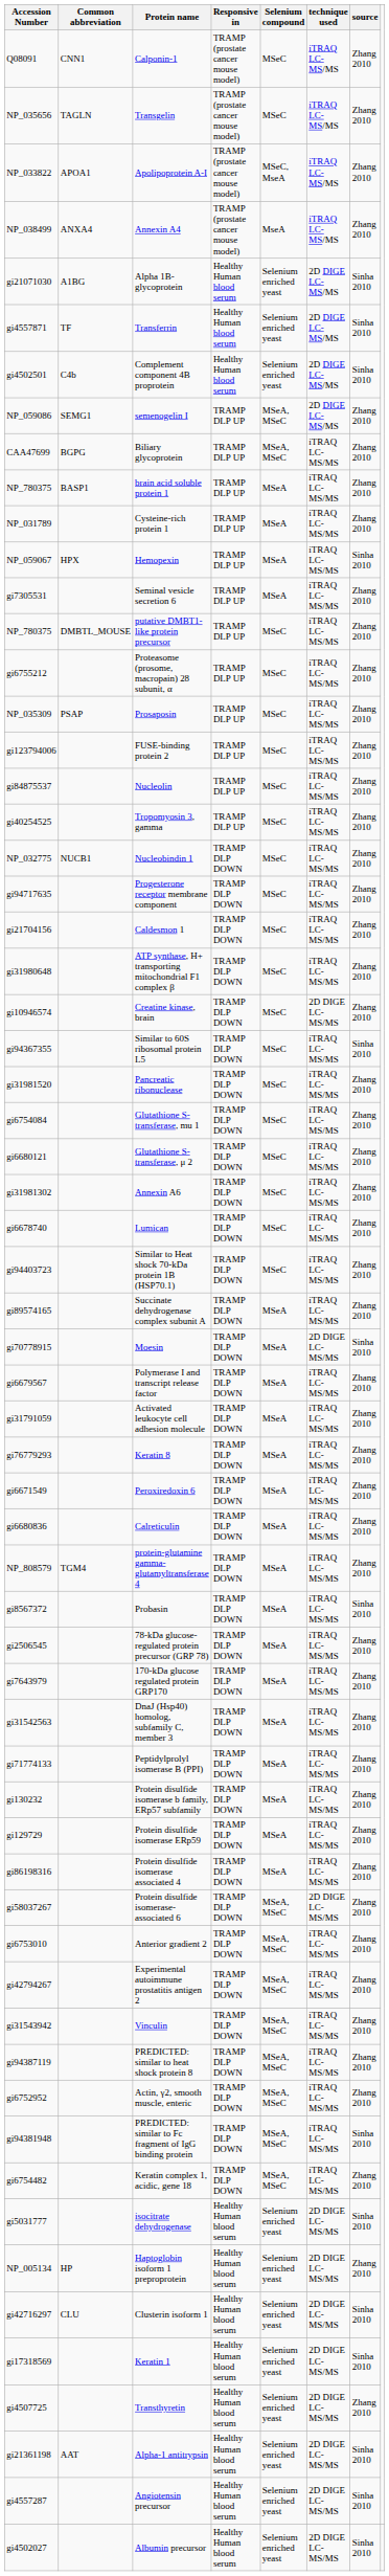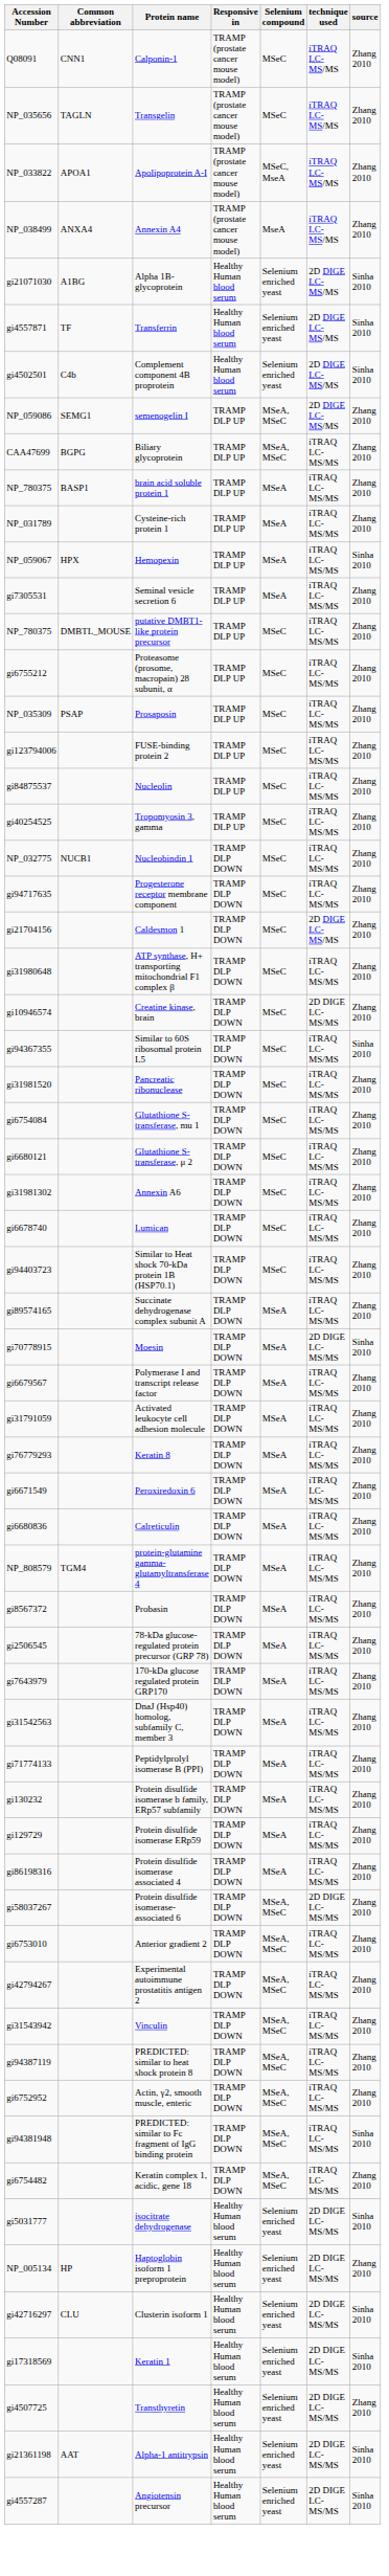 <table class="wikitable sortable">
 <tr>
 <th>Accession Number</th>
 <th>Common abbreviation</th>
 <th>Protein name</th>
 <th>Responsive in</th>
 <th>Selenium compound</th>
 <th>technique used</th>
 <th>source</th>
 </tr>
 <tr>
 <td>Q08091</td>
 <td>CNN1</td>
 <td><a href='#'>Calponin-1</a></td>
 <td>TRAMP (prostate cancer mouse model)</td>
 <td>MSeC</td>
 <td><a href='#'>iTRAQ</a> <a href='#'>LC-MS</a>/MS</td>
 <td>Zhang 2010 </td>
 </tr>
 <tr>
 <td>NP_035656</td>
 <td>TAGLN</td>
 <td><a href='#'>Transgelin</a></td>
 <td>TRAMP (prostate cancer mouse model)</td>
 <td>MSeC</td>
 <td><a href='#'>iTRAQ</a> <a href='#'>LC-MS</a>/MS</td>
 <td>Zhang 2010 </td>
 </tr>
 <tr>
 <td>NP_033822</td>
 <td>APOA1</td>
 <td><a href='#'>Apolipoprotein A-I</a></td>
 <td>TRAMP (prostate cancer mouse model)</td>
 <td>MSeC, MseA</td>
 <td><a href='#'>iTRAQ</a> <a href='#'>LC-MS</a>/MS</td>
 <td>Zhang 2010 </td>
 </tr>
 <tr>
 <td>NP_038499</td>
 <td>ANXA4</td>
 <td><a href='#'>Annexin A4</a></td>
 <td>TRAMP (prostate cancer mouse model)</td>
 <td>MseA</td>
 <td><a href='#'>iTRAQ</a> <a href='#'>LC-MS</a>/MS</td>
 <td>Zhang 2010 </td>
 </tr>
 <tr>
 <td>gi21071030</td>
 <td>A1BG</td>
 <td>Alpha 1B-glycoprotein</td>
 <td>Healthy Human <a href='#'>blood serum</a></td>
 <td>Selenium enriched yeast</td>
 <td>2D <a href='#'>DIGE</a> <a href='#'>LC-MS</a>/MS</td>
 <td>Sinha 2010 </td>
 </tr>
 <tr>
 <td>gi4557871</td>
 <td>TF</td>
 <td><a href='#'>Transferrin</a></td>
 <td>Healthy Human <a href='#'>blood serum</a></td>
 <td>Selenium enriched yeast</td>
 <td>2D <a href='#'>DIGE</a> <a href='#'>LC-MS</a>/MS</td>
 <td>Sinha 2010 </td>
 </tr>
 <tr>
 <td>gi4502501</td>
 <td>C4b</td>
 <td>Complement component 4B proprotein</td>
 <td>Healthy Human <a href='#'>blood serum</a></td>
 <td>Selenium enriched yeast</td>
 <td>2D <a href='#'>DIGE</a> <a href='#'>LC-MS</a>/MS</td>
 <td>Sinha 2010 </td>
 </tr>
 <tr>
 <td>NP_059086</td>
 <td>SEMG1</td>
 <td><a href='#'>semenogelin I</a></td>
 <td>TRAMP DLP UP</td>
 <td>MSeA, MSeC</td>
 <td>2D <a href='#'>DIGE</a> <a href='#'>LC-MS</a>/MS</td>
 <td>Zhang 2010 </td>
 </tr>
 <tr>
 <td>CAA47699</td>
 <td>BGPG</td>
 <td>Biliary glycoprotein</td>
 <td>TRAMP DLP UP</td>
 <td>MSeA, MSeC</td>
 <td>iTRAQ LC-MS/MS</td>
 <td>Zhang 2010 </td>
 </tr>
 <tr>
 <td>NP_780375</td>
 <td>BASP1</td>
 <td><a href='#'>brain acid soluble protein 1</a></td>
 <td>TRAMP DLP UP</td>
 <td>MSeA</td>
 <td>iTRAQ LC-MS/MS</td>
 <td>Zhang 2010 </td>
 </tr>
 <tr>
 <td>NP_031789</td>
 <td></td>
 <td>Cysteine-rich protein 1</td>
 <td>TRAMP DLP UP</td>
 <td>MSeA</td>
 <td>iTRAQ LC-MS/MS</td>
 <td>Zhang 2010 </td>
 </tr>
 <tr>
 <td>NP_059067</td>
 <td>HPX</td>
 <td><a href='#'>Hemopexin</a></td>
 <td>TRAMP DLP UP</td>
 <td>MSeA</td>
 <td>iTRAQ LC-MS/MS</td>
 <td>Sinha 2010 </td>
 </tr>
 <tr>
 <td>gi7305531</td>
 <td></td>
 <td>Seminal vesicle secretion 6</td>
 <td>TRAMP DLP UP</td>
 <td>MSeA</td>
 <td>iTRAQ LC-MS/MS</td>
 <td>Zhang 2010 </td>
 </tr>
 <tr>
 <td>NP_780375</td>
 <td>DMBTL_MOUSE</td>
 <td><a href='#'>putative DMBT1-like protein precursor</a></td>
 <td>TRAMP DLP UP</td>
 <td>MSeC</td>
 <td>iTRAQ LC-MS/MS</td>
 <td>Zhang 2010 </td>
 </tr>
 <tr>
 <td>gi6755212</td>
 <td></td>
 <td>Proteasome (prosome, macropain) 28 subunit, α</td>
 <td>TRAMP DLP UP</td>
 <td>MSeC</td>
 <td>iTRAQ LC-MS/MS</td>
 <td>Zhang 2010 </td>
 </tr>
 <tr>
 <td>NP_035309</td>
 <td>PSAP</td>
 <td><a href='#'>Prosaposin</a></td>
 <td>TRAMP DLP UP</td>
 <td>MSeC</td>
 <td>iTRAQ LC-MS/MS</td>
 <td>Zhang 2010 </td>
 </tr>
 <tr>
 <td>gi123794006</td>
 <td></td>
 <td>FUSE-binding protein 2</td>
 <td>TRAMP DLP UP</td>
 <td>MSeC</td>
 <td>iTRAQ LC-MS/MS</td>
 <td>Zhang 2010 </td>
 </tr>
 <tr>
 <td>gi84875537</td>
 <td></td>
 <td><a href='#'>Nucleolin</a></td>
 <td>TRAMP DLP UP</td>
 <td>MSeC</td>
 <td>iTRAQ LC-MS/MS</td>
 <td>Zhang 2010 </td>
 </tr>
 <tr>
 <td>gi40254525</td>
 <td></td>
 <td><a href='#'>Tropomyosin 3</a>, gamma</td>
 <td>TRAMP DLP UP</td>
 <td>MSeC</td>
 <td>iTRAQ LC-MS/MS</td>
 <td>Zhang 2010 </td>
 </tr>
 <tr>
 <td>NP_032775</td>
 <td>NUCB1</td>
 <td><a href='#'>Nucleobindin 1</a></td>
 <td>TRAMP DLP DOWN</td>
 <td>MSeC</td>
 <td>iTRAQ LC-MS/MS</td>
 <td>Zhang 2010 </td>
 </tr>
 <tr>
 <td>gi94717635</td>
 <td></td>
 <td><a href='#'>Progesterone receptor</a> membrane component</td>
 <td>TRAMP DLP DOWN</td>
 <td>MSeC</td>
 <td>iTRAQ LC-MS/MS</td>
 <td>Zhang 2010 </td>
 </tr>
 <tr>
 <td>gi21704156</td>
 <td></td>
 <td><a href='#'>Caldesmon</a> 1</td>
 <td>TRAMP DLP DOWN</td>
 <td>MSeC</td>
-<td>iTRAQ LC-MS/MS</td>
+<td>2D <a href='#'>DIGE</a> <a href='#'>LC-MS</a>/MS</td>
 <td>Zhang 2010 </td>
 </tr>
 <tr>
 <td>gi31980648</td>
 <td></td>
 <td><a href='#'>ATP synthase</a>, H+ transporting mitochondrial F1 complex β</td>
 <td>TRAMP DLP DOWN</td>
 <td>MSeC</td>
 <td>iTRAQ LC-MS/MS</td>
 <td>Zhang 2010 </td>
 </tr>
 <tr>
 <td>gi10946574</td>
 <td></td>
 <td><a href='#'>Creatine kinase</a>, brain</td>
 <td>TRAMP DLP DOWN</td>
 <td>MSeC</td>
 <td>2D DIGE LC-MS/MS</td>
 <td>Zhang 2010 </td>
 </tr>
 <tr>
 <td>gi94367355</td>
 <td></td>
 <td>Similar to 60S ribosomal protein L5</td>
 <td>TRAMP DLP DOWN</td>
 <td>MSeC</td>
 <td>iTRAQ LC-MS/MS</td>
 <td>Sinha 2010 </td>
 </tr>
 <tr>
 <td>gi31981520</td>
 <td></td>
 <td><a href='#'>Pancreatic ribonuclease</a></td>
 <td>TRAMP DLP DOWN</td>
 <td>MSeC</td>
 <td>iTRAQ LC-MS/MS</td>
 <td>Zhang 2010 </td>
 </tr>
 <tr>
 <td>gi6754084</td>
 <td></td>
 <td><a href='#'>Glutathione S-transferase</a>, mu 1</td>
 <td>TRAMP DLP DOWN</td>
 <td>MSeC</td>
 <td>iTRAQ LC-MS/MS</td>
 <td>Zhang 2010 </td>
 </tr>
 <tr>
 <td>gi6680121</td>
 <td></td>
 <td><a href='#'>Glutathione S-transferase</a>, μ 2</td>
 <td>TRAMP DLP DOWN</td>
 <td>MSeC</td>
 <td>iTRAQ LC-MS/MS</td>
 <td>Zhang 2010 </td>
 </tr>
 <tr>
 <td>gi31981302</td>
 <td></td>
 <td><a href='#'>Annexin</a> A6</td>
 <td>TRAMP DLP DOWN</td>
 <td>MSeC</td>
 <td>iTRAQ LC-MS/MS</td>
 <td>Zhang 2010 </td>
 </tr>
 <tr>
 <td>gi6678740</td>
 <td></td>
 <td><a href='#'>Lumican</a></td>
 <td>TRAMP DLP DOWN</td>
 <td>MSeC</td>
 <td>iTRAQ LC-MS/MS</td>
 <td>Zhang 2010 </td>
 </tr>
 <tr>
 <td>gi94403723</td>
 <td></td>
 <td>Similar to Heat shock 70-kDa protein 1B (HSP70.1)</td>
 <td>TRAMP DLP DOWN</td>
 <td>MSeC</td>
 <td>iTRAQ LC-MS/MS</td>
 <td>Zhang 2010 </td>
 </tr>
 <tr>
 <td>gi89574165</td>
 <td></td>
 <td>Succinate dehydrogenase complex subunit A</td>
 <td>TRAMP DLP DOWN</td>
 <td>MSeA</td>
 <td>iTRAQ LC-MS/MS</td>
 <td>Zhang 2010 </td>
 </tr>
 <tr>
 <td>gi70778915</td>
 <td></td>
 <td><a href='#'>Moesin</a></td>
 <td>TRAMP DLP DOWN</td>
 <td>MSeA</td>
 <td>2D DIGE LC-MS/MS</td>
 <td>Sinha 2010 </td>
 </tr>
 <tr>
 <td>gi6679567</td>
 <td></td>
 <td>Polymerase I and transcript release factor</td>
 <td>TRAMP DLP DOWN</td>
 <td>MSeA</td>
 <td>iTRAQ LC-MS/MS</td>
 <td>Zhang 2010 </td>
 </tr>
 <tr>
 <td>gi31791059</td>
 <td></td>
 <td>Activated leukocyte cell adhesion molecule</td>
 <td>TRAMP DLP DOWN</td>
 <td>MSeA</td>
 <td>iTRAQ LC-MS/MS</td>
 <td>Zhang 2010 </td>
 </tr>
 <tr>
 <td>gi76779293</td>
 <td></td>
 <td><a href='#'>Keratin 8</a></td>
 <td>TRAMP DLP DOWN</td>
 <td>MSeA</td>
 <td>iTRAQ LC-MS/MS</td>
 <td>Zhang 2010 </td>
 </tr>
 <tr>
 <td>gi6671549</td>
 <td></td>
 <td><a href='#'>Peroxiredoxin 6</a></td>
 <td>TRAMP DLP DOWN</td>
 <td>MSeA</td>
 <td>iTRAQ LC-MS/MS</td>
 <td>Zhang 2010 </td>
 </tr>
 <tr>
 <td>gi6680836</td>
 <td></td>
 <td><a href='#'>Calreticulin</a></td>
 <td>TRAMP DLP DOWN</td>
 <td>MSeA</td>
 <td>iTRAQ LC-MS/MS</td>
 <td>Zhang 2010 </td>
 </tr>
 <tr>
 <td>NP_808579</td>
 <td>TGM4</td>
 <td><a href='#'>protein-glutamine gamma-glutamyltransferase 4</a></td>
 <td>TRAMP DLP DOWN</td>
 <td>MSeA</td>
 <td>iTRAQ LC-MS/MS</td>
 <td>Zhang 2010 </td>
 </tr>
 <tr>
 <td>gi8567372</td>
 <td></td>
 <td>Probasin</td>
 <td>TRAMP DLP DOWN</td>
 <td>MSeA</td>
 <td>iTRAQ LC-MS/MS</td>
-<td>Sinha 2010 </td>
+<td>Zhang 2010 </td>
 </tr>
 <tr>
 <td>gi2506545</td>
 <td></td>
 <td>78-kDa glucose-regulated protein precursor (GRP 78)</td>
 <td>TRAMP DLP DOWN</td>
 <td>MSeA</td>
 <td>iTRAQ LC-MS/MS</td>
 <td>Zhang 2010 </td>
 </tr>
 <tr>
 <td>gi7643979</td>
 <td></td>
 <td>170-kDa glucose regulated protein GRP170</td>
 <td>TRAMP DLP DOWN</td>
 <td>MSeA</td>
 <td>iTRAQ LC-MS/MS</td>
 <td>Zhang 2010 </td>
 </tr>
 <tr>
 <td>gi31542563</td>
 <td></td>
 <td>DnaJ (Hsp40) homolog, subfamily C, member 3</td>
 <td>TRAMP DLP DOWN</td>
 <td>MSeA</td>
 <td>iTRAQ LC-MS/MS</td>
 <td>Zhang 2010 </td>
 </tr>
 <tr>
 <td>gi71774133</td>
 <td></td>
 <td>Peptidylprolyl isomerase B (PPI)</td>
 <td>TRAMP DLP DOWN</td>
 <td>MSeA</td>
 <td>iTRAQ LC-MS/MS</td>
 <td>Zhang 2010 </td>
 </tr>
 <tr>
 <td>gi130232</td>
 <td></td>
 <td>Protein disulfide isomerase b family, ERp57 subfamily</td>
 <td>TRAMP DLP DOWN</td>
 <td>MSeA</td>
 <td>iTRAQ LC-MS/MS</td>
 <td>Zhang 2010 </td>
 </tr>
 <tr>
 <td>gi129729</td>
 <td></td>
 <td>Protein disulfide isomerase ERp59</td>
 <td>TRAMP DLP DOWN</td>
 <td>MSeA</td>
 <td>iTRAQ LC-MS/MS</td>
 <td>Zhang 2010 </td>
 </tr>
 <tr>
 <td>gi86198316</td>
 <td></td>
 <td>Protein disulfide isomerase associated 4</td>
 <td>TRAMP DLP DOWN</td>
 <td>MSeA</td>
 <td>iTRAQ LC-MS/MS</td>
 <td>Zhang 2010 </td>
 </tr>
 <tr>
 <td>gi58037267</td>
 <td></td>
 <td>Protein disulfide isomerase-associated 6</td>
 <td>TRAMP DLP DOWN</td>
 <td>MSeA, MSeC</td>
 <td>2D DIGE LC-MS/MS</td>
 <td>Zhang 2010 </td>
 </tr>
 <tr>
 <td>gi6753010</td>
 <td></td>
 <td>Anterior gradient 2</td>
 <td>TRAMP DLP DOWN</td>
 <td>MSeA, MSeC</td>
 <td>iTRAQ LC-MS/MS</td>
 <td>Zhang 2010 </td>
 </tr>
 <tr>
 <td>gi42794267</td>
 <td></td>
 <td>Experimental autoimmune prostatitis antigen 2</td>
 <td>TRAMP DLP DOWN</td>
 <td>MSeA, MSeC</td>
 <td>iTRAQ LC-MS/MS</td>
 <td>Zhang 2010 </td>
 </tr>
 <tr>
 <td>gi31543942</td>
 <td></td>
 <td><a href='#'>Vinculin</a></td>
 <td>TRAMP DLP DOWN</td>
 <td>MSeA, MSeC</td>
 <td>iTRAQ LC-MS/MS</td>
 <td>Zhang 2010 </td>
 </tr>
 <tr>
 <td>gi94387119</td>
 <td></td>
 <td>PREDICTED: similar to heat shock protein 8</td>
 <td>TRAMP DLP DOWN</td>
 <td>MSeA, MSeC</td>
 <td>iTRAQ LC-MS/MS</td>
 <td>Zhang 2010 </td>
 </tr>
 <tr>
 <td>gi6752952</td>
 <td></td>
 <td>Actin, γ2, smooth muscle, enteric</td>
 <td>TRAMP DLP DOWN</td>
 <td>MSeA, MSeC</td>
 <td>iTRAQ LC-MS/MS</td>
 <td>Zhang 2010 </td>
 </tr>
 <tr>
 <td>gi94381948</td>
 <td></td>
 <td>PREDICTED: similar to Fc fragment of IgG binding protein</td>
 <td>TRAMP DLP DOWN</td>
 <td>MSeA, MSeC</td>
 <td>iTRAQ LC-MS/MS</td>
 <td>Sinha 2010 </td>
 </tr>
 <tr>
 <td>gi6754482</td>
 <td></td>
 <td>Keratin complex 1, acidic, gene 18</td>
 <td>TRAMP DLP DOWN</td>
 <td>MSeA, MSeC</td>
 <td>iTRAQ LC-MS/MS</td>
 <td>Zhang 2010 </td>
 </tr>
 <tr>
 <td>gi5031777</td>
 <td></td>
 <td><a href='#'>isocitrate dehydrogenase</a></td>
 <td>Healthy Human blood serum</td>
 <td>Selenium enriched yeast</td>
 <td>2D DIGE LC-MS/MS</td>
 <td>Sinha 2010 </td>
 </tr>
 <tr>
 <td>NP_005134</td>
 <td>HP</td>
 <td><a href='#'>Haptoglobin</a> isoform 1 preproprotein</td>
 <td>Healthy Human blood serum</td>
 <td>Selenium enriched yeast</td>
 <td>2D DIGE LC-MS/MS</td>
 <td>Zhang 2010 </td>
 </tr>
 <tr>
 <td>gi42716297</td>
 <td>CLU</td>
 <td>Clusterin isoform 1</td>
 <td>Healthy Human blood serum</td>
 <td>Selenium enriched yeast</td>
 <td>2D DIGE LC-MS/MS</td>
 <td>Sinha 2010 </td>
 </tr>
 <tr>
 <td>gi17318569</td>
 <td></td>
 <td><a href='#'>Keratin 1</a></td>
 <td>Healthy Human blood serum</td>
 <td>Selenium enriched yeast</td>
 <td>2D DIGE LC-MS/MS</td>
 <td>Sinha 2010 </td>
 </tr>
 <tr>
 <td>gi4507725</td>
 <td></td>
 <td><a href='#'>Transthyretin</a></td>
 <td>Healthy Human blood serum</td>
 <td>Selenium enriched yeast</td>
 <td>2D DIGE LC-MS/MS</td>
 <td>Zhang 2010 </td>
 </tr>
 <tr>
 <td>gi21361198</td>
 <td>AAT</td>
 <td><a href='#'>Alpha-1 antitrypsin</a></td>
 <td>Healthy Human blood serum</td>
 <td>Selenium enriched yeast</td>
 <td>2D DIGE LC-MS/MS</td>
 <td>Sinha 2010 </td>
 </tr>
 <tr>
 <td>gi4557287</td>
 <td></td>
 <td><a href='#'>Angiotensin</a> precursor</td>
 <td>Healthy Human blood serum</td>
 <td>Selenium enriched yeast</td>
 <td>2D DIGE LC-MS/MS</td>
 <td>Sinha 2010 </td>
 </tr>
-<tr>
-<td>gi4502027</td>
-<td></td>
-<td><a href='#'>Albumin</a> precursor</td>
-<td>Healthy Human blood serum</td>
-<td>Selenium enriched yeast</td>
-<td>2D DIGE LC-MS/MS</td>
-<td>Sinha 2010 </td>
-<td></td>
-</tr>
 </table>
